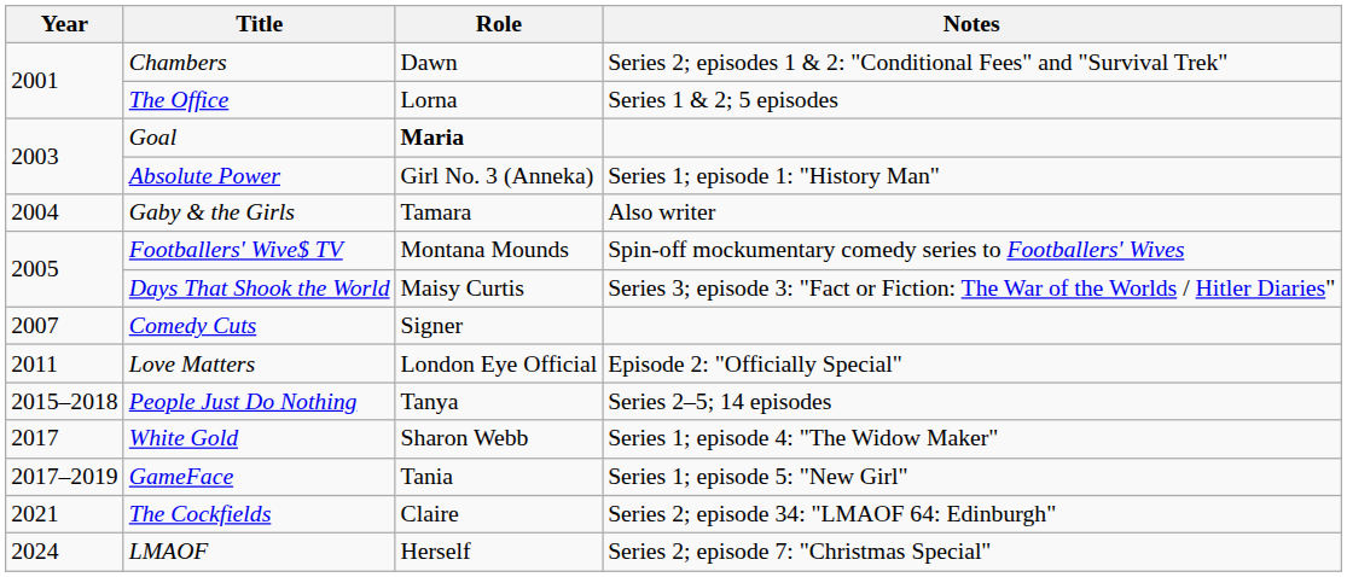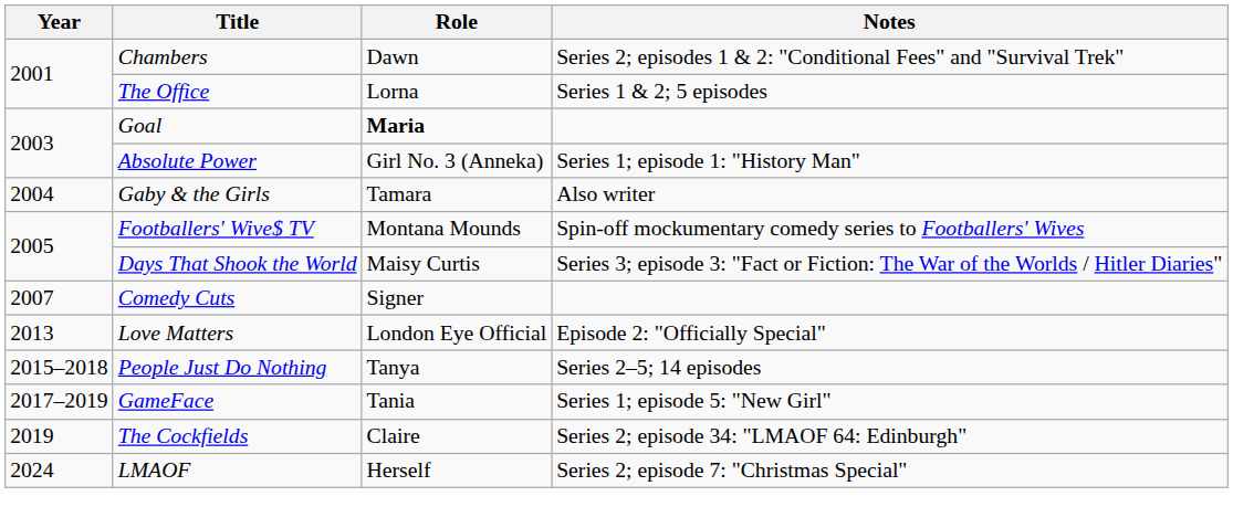 <table class="wikitable">
 <tr>
 <th>Year</th>
 <th>Title</th>
 <th>Role</th>
 <th>Notes</th>
 </tr>
 <tr>
 <td rowspan="2">2001</td>
 <td><em>Chambers</em></td>
 <td>Dawn</td>
 <td>Series 2; episodes 1 & 2: "Conditional Fees" and "Survival Trek"</td>
 </tr>
 <tr>
 <td><em><a href='#'>The Office</a></em></td>
 <td>Lorna</td>
 <td>Series 1 & 2; 5 episodes</td>
 </tr>
 <tr>
 <td rowspan="2">2003</td>
 <td><em>Goal</em></td>
 <td><strong>Maria</strong></td>
 <td></td>
 </tr>
 <tr>
 <td><em><a href='#'>Absolute Power</a></em></td>
 <td>Girl No. 3 (Anneka)</td>
 <td>Series 1; episode 1: "History Man"</td>
 </tr>
 <tr>
 <td>2004</td>
 <td><em>Gaby & the Girls</em></td>
 <td>Tamara</td>
 <td>Also writer</td>
 </tr>
 <tr>
 <td rowspan="2">2005</td>
 <td><em><a href='#'>Footballers' Wive$ TV</a></em></td>
 <td>Montana Mounds</td>
 <td>Spin-off mockumentary comedy series to <em><a href='#'>Footballers' Wives</a></em></td>
 </tr>
 <tr>
 <td><em><a href='#'>Days That Shook the World</a></em></td>
 <td>Maisy Curtis</td>
 <td>Series 3; episode 3: "Fact or Fiction: <a href='#'>The War of the Worlds</a> / <a href='#'>Hitler Diaries</a>"</td>
 </tr>
 <tr>
 <td>2007</td>
 <td><em><a href='#'>Comedy Cuts</a></em></td>
 <td>Signer</td>
 <td></td>
 </tr>
 <tr>
-<td>2011</td>
+<td>2013</td>
 <td><em>Love Matters</em></td>
 <td>London Eye Official</td>
 <td>Episode 2: "Officially Special"</td>
 </tr>
 <tr>
 <td>2015–2018</td>
 <td><em><a href='#'>People Just Do Nothing</a></em></td>
 <td>Tanya</td>
 <td>Series 2–5; 14 episodes</td>
 </tr>
 <tr>
-<td>2017</td>
-<td><em><a href='#'>White Gold</a></em></td>
-<td>Sharon Webb</td>
-<td>Series 1; episode 4: "The Widow Maker"</td>
-</tr>
-<tr>
 <td>2017–2019</td>
 <td><em><a href='#'>GameFace</a></em></td>
 <td>Tania</td>
 <td>Series 1; episode 5: "New Girl"</td>
 </tr>
 <tr>
-<td>2021</td>
+<td>2019</td>
 <td><em><a href='#'>The Cockfields</a></em></td>
 <td>Claire</td>
 <td>Series 2; episode 34: "LMAOF 64: Edinburgh"</td>
 </tr>
 <tr>
 <td>2024</td>
 <td><em>LMAOF</em></td>
 <td>Herself</td>
 <td>Series 2; episode 7: "Christmas Special"</td>
 </tr>
 </table>
